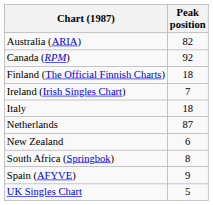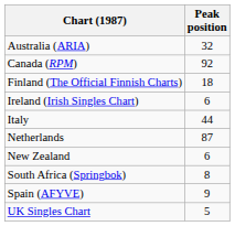 <table class="wikitable sortable">
 <tr>
 <th>Chart (1987)</th>
 <th>Peak<br>position</th>
 </tr>
 <tr>
 <td>Australia (<a href='#'>ARIA</a>)</td>
-<td style="text-align:center;">82</td>
+<td style="text-align:center;">32</td>
 </tr>
 <tr>
 <td>Canada (<a href='#'><em>RPM</em></a>) </td>
 <td style="text-align:center;">92</td>
 </tr>
 <tr>
 <td>Finland (<a href='#'>The Official Finnish Charts</a>)</td>
 <td style="text-align:center;">18</td>
 </tr>
 <tr>
 <td>Ireland (<a href='#'>Irish Singles Chart</a>)</td>
-<td style="text-align:center;">7</td>
+<td style="text-align:center;">6</td>
 </tr>
 <tr>
 <td>Italy</td>
-<td style="text-align:center;">18</td>
+<td style="text-align:center;">44</td>
 </tr>
 <tr>
 <td>Netherlands </td>
 <td style="text-align:center;">87</td>
 </tr>
 <tr>
 <td>New Zealand </td>
 <td style="text-align:center;">6</td>
 </tr>
 <tr>
 <td>South Africa (<a href='#'>Springbok</a>) </td>
 <td style="text-align:center;">8</td>
 </tr>
 <tr>
 <td>Spain (<a href='#'>AFYVE</a>)</td>
 <td align="center">9</td>
 </tr>
 <tr>
 <td><a href='#'>UK Singles Chart</a></td>
 <td style="text-align:center;">5</td>
 </tr>
 </table>
